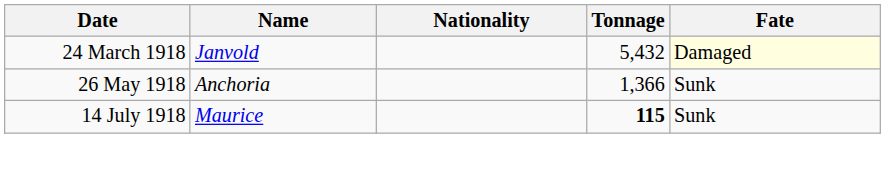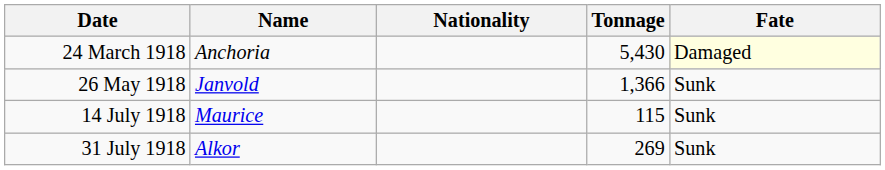 <table class="wikitable sortable">
 <tr>
 <th width="140px">Date</th>
 <th width="140px">Name</th>
 <th width="160px">Nationality</th>
 <th width="25px">Tonnage</th>
 <th width="160px">Fate</th>
 </tr>
 <tr>
 <td align="right">24 March 1918</td>
-<td align="left"><a href='#'><em>Janvold</em></a></td>
+<td align="left"><em>Anchoria</em></td>
 <td align="left"></td>
-<td align="right">5,432</td>
+<td align="right">5,430</td>
 <td align="left" style="background: lightyellow;">Damaged</td>
 </tr>
 <tr>
 <td align="right">26 May 1918</td>
-<td align="left"><em>Anchoria</em></td>
+<td align="left"><a href='#'><em>Janvold</em></a></td>
 <td align="left"></td>
 <td align="right">1,366</td>
 <td align="left">Sunk</td>
 </tr>
 <tr>
 <td align="right">14 July 1918</td>
 <td align="left"><a href='#'><em>Maurice</em></a></td>
 <td align="left"></td>
-<td align="right"><strong>115</strong></td>
+<td align="right">115</td>
+<td align="left">Sunk</td>
+</tr>
+<tr>
+<td align="right">31 July 1918</td>
+<td align="left"><a href='#'><em>Alkor</em></a></td>
+<td align="left"></td>
+<td align="right">269</td>
 <td align="left">Sunk</td>
 </tr>
 </table>
